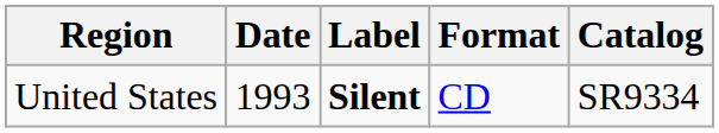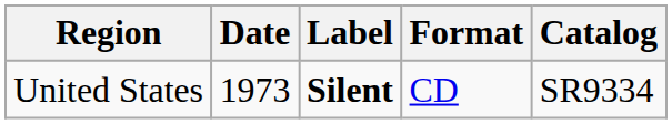 <table class="wikitable">
 <tr>
 <th>Region</th>
 <th>Date</th>
 <th>Label</th>
 <th>Format</th>
 <th>Catalog</th>
 </tr>
 <tr>
 <td>United States</td>
-<td>1993</td>
+<td>1973</td>
 <td><strong>Silent</strong></td>
 <td><a href='#'>CD</a></td>
 <td>SR9334</td>
 </tr>
 </table>
